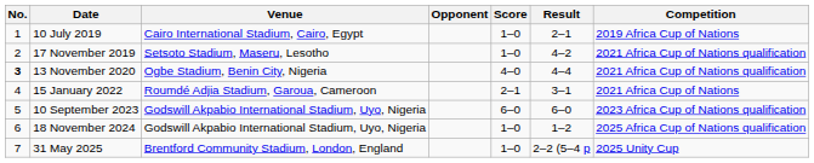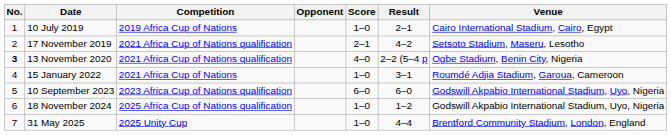 <table class="wikitable sortable">
 <tr>
 <th scope="col">No.</th>
 <th scope="col">Date</th>
-<th scope="col">Venue</th>
+<th scope="col">Competition</th>
 <th scope="col">Opponent</th>
 <th scope="col">Score</th>
 <th scope="col">Result</th>
-<th scope="col">Competition</th>
+<th scope="col">Venue</th>
 </tr>
 <tr>
 <td align="center">1</td>
 <td>10 July 2019</td>
-<td><a href='#'>Cairo International Stadium</a>, <a href='#'>Cairo</a>, Egypt</td>
+<td><a href='#'>2019 Africa Cup of Nations</a></td>
 <td></td>
 <td align="center">1–0</td>
 <td align="center">2–1</td>
-<td><a href='#'>2019 Africa Cup of Nations</a></td>
+<td><a href='#'>Cairo International Stadium</a>, <a href='#'>Cairo</a>, Egypt</td>
 </tr>
 <tr>
 <td align="center">2</td>
 <td>17 November 2019</td>
+<td><a href='#'>2021 Africa Cup of Nations qualification</a></td>
+<td></td>
+<td align="center">2–1</td>
+<td align="center">4–2</td>
 <td><a href='#'>Setsoto Stadium</a>, <a href='#'>Maseru</a>, Lesotho</td>
-<td></td>
-<td align="center">1–0</td>
-<td align="center">4–2</td>
-<td><a href='#'>2021 Africa Cup of Nations qualification</a></td>
 </tr>
 <tr>
 <td align="center"><strong>3</strong></td>
 <td>13 November 2020</td>
-<td><a href='#'>Ogbe Stadium</a>, <a href='#'>Benin City</a>, Nigeria</td>
+<td><a href='#'>2021 Africa Cup of Nations qualification</a></td>
 <td></td>
 <td align="center">4–0</td>
-<td align="center">4–4</td>
-<td><a href='#'>2021 Africa Cup of Nations qualification</a></td>
+<td align="center">2–2 (5–4 <a href='#'>p</a></td>
+<td><a href='#'>Ogbe Stadium</a>, <a href='#'>Benin City</a>, Nigeria</td>
 </tr>
 <tr>
 <td align="center">4</td>
 <td>15 January 2022</td>
+<td><a href='#'>2021 Africa Cup of Nations</a></td>
+<td></td>
+<td align="center">1–0</td>
+<td align="center">3–1</td>
 <td><a href='#'>Roumdé Adjia Stadium</a>, <a href='#'>Garoua</a>, Cameroon</td>
-<td></td>
-<td align="center">2–1</td>
-<td align="center">3–1</td>
-<td><a href='#'>2021 Africa Cup of Nations</a></td>
 </tr>
 <tr>
 <td align="center">5</td>
 <td>10 September 2023</td>
-<td><a href='#'>Godswill Akpabio International Stadium</a>, <a href='#'>Uyo</a>, Nigeria</td>
+<td><a href='#'>2023 Africa Cup of Nations qualification</a></td>
 <td></td>
 <td align="center">6–0</td>
 <td align="center">6–0</td>
-<td><a href='#'>2023 Africa Cup of Nations qualification</a></td>
+<td><a href='#'>Godswill Akpabio International Stadium</a>, <a href='#'>Uyo</a>, Nigeria</td>
 </tr>
 <tr>
 <td align="center">6</td>
 <td>18 November 2024</td>
-<td>Godswill Akpabio International Stadium, Uyo, Nigeria</td>
+<td><a href='#'>2025 Africa Cup of Nations qualification</a></td>
 <td></td>
 <td align="center">1–0</td>
 <td align="center">1–2</td>
-<td><a href='#'>2025 Africa Cup of Nations qualification</a></td>
+<td>Godswill Akpabio International Stadium, Uyo, Nigeria</td>
 </tr>
 <tr>
 <td align="center">7</td>
 <td>31 May 2025</td>
-<td><a href='#'>Brentford Community Stadium</a>, <a href='#'>London</a>, England</td>
+<td><a href='#'>2025 Unity Cup</a></td>
 <td></td>
 <td align="center">1–0</td>
-<td align="center">2–2 (5–4 <a href='#'>p</a></td>
-<td><a href='#'>2025 Unity Cup</a></td>
+<td align="center">4–4</td>
+<td><a href='#'>Brentford Community Stadium</a>, <a href='#'>London</a>, England</td>
 </tr>
 </table>
